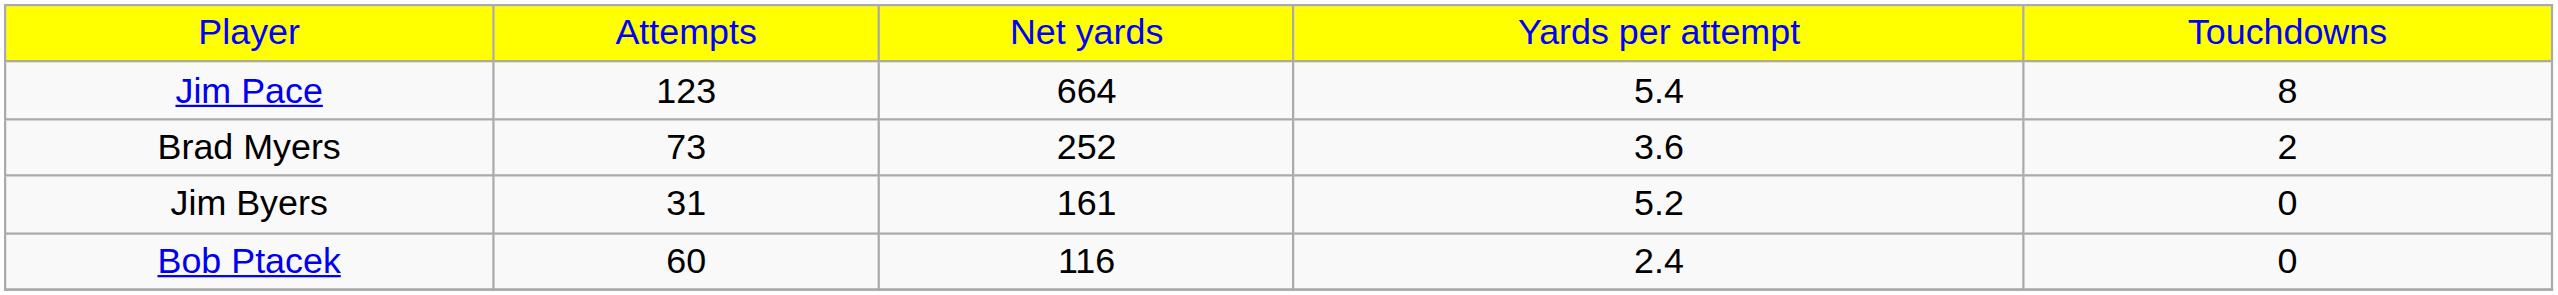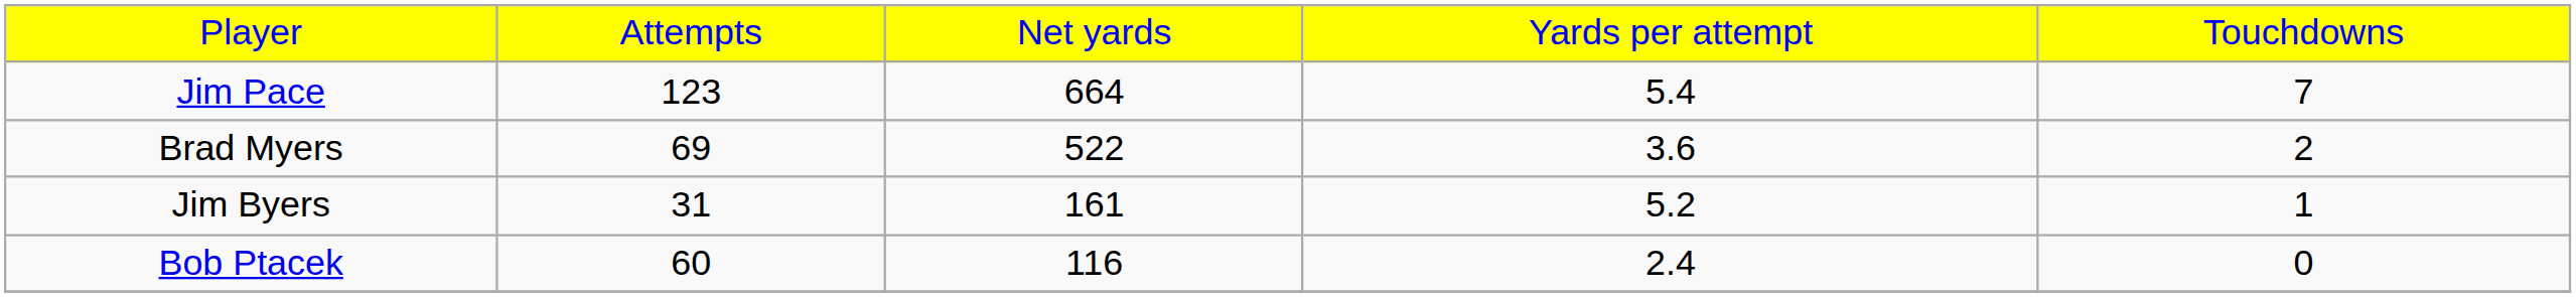 <table class="wikitable" width="90%">
 <tr align="center" style="background:yellow;color:blue;">
 <td>Player</td>
 <td>Attempts</td>
 <td>Net yards</td>
 <td>Yards per attempt</td>
 <td>Touchdowns</td>
 </tr>
 <tr align="center" bgcolor="">
 <td><a href='#'>Jim Pace</a></td>
 <td>123</td>
 <td>664</td>
 <td>5.4</td>
-<td>8</td>
+<td>7</td>
 </tr>
 <tr align="center" bgcolor="">
 <td>Brad Myers</td>
-<td>73</td>
-<td>252</td>
+<td>69</td>
+<td>522</td>
 <td>3.6</td>
 <td>2</td>
 </tr>
 <tr align="center" bgcolor="">
 <td>Jim Byers</td>
 <td>31</td>
 <td>161</td>
 <td>5.2</td>
-<td>0</td>
+<td>1</td>
 </tr>
 <tr align="center" bgcolor="">
 <td><a href='#'>Bob Ptacek</a></td>
 <td>60</td>
 <td>116</td>
 <td>2.4</td>
 <td>0</td>
 </tr>
 <tr>
 </tr>
 </table>
